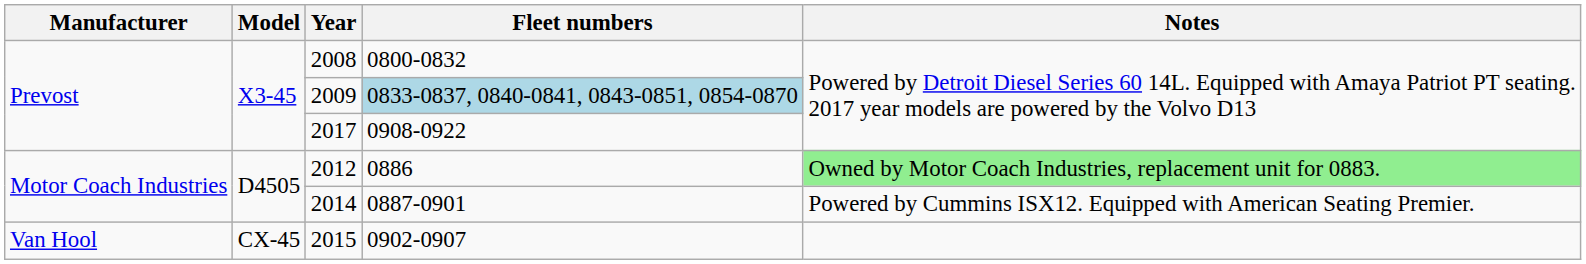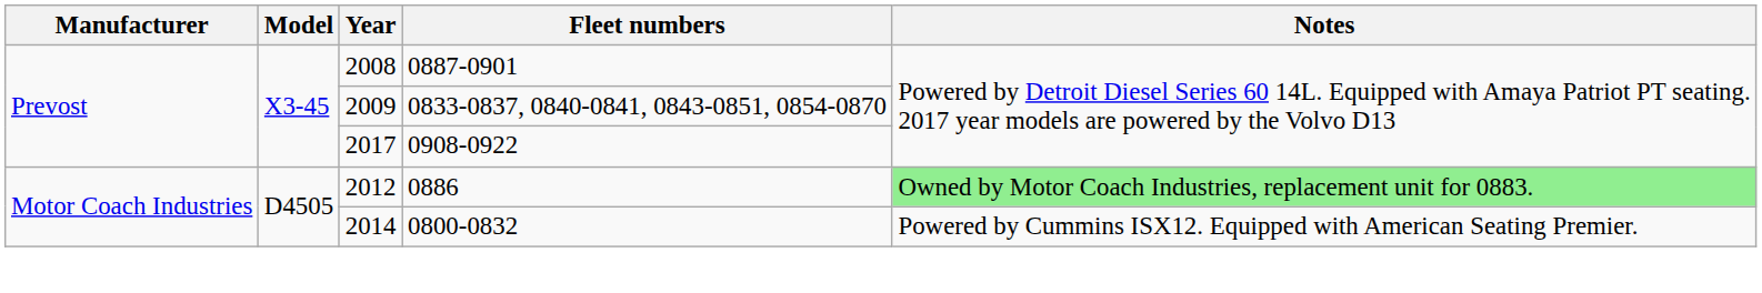 <table class="wikitable">
 <tr>
 <th>Manufacturer</th>
 <th>Model</th>
 <th>Year</th>
 <th>Fleet numbers</th>
 <th>Notes</th>
 </tr>
 <tr>
 <td rowspan="3"><a href='#'>Prevost</a></td>
 <td rowspan="3"><a href='#'>X3-45</a></td>
 <td>2008</td>
-<td>0800-0832</td>
+<td>0887-0901</td>
 <td rowspan="3">Powered by <a href='#'>Detroit Diesel Series 60</a> 14L. Equipped with Amaya Patriot PT seating.<br>2017 year models are powered by the Volvo D13</td>
 </tr>
 <tr>
 <td>2009</td>
-<td style="background: lightblue;">0833-0837, 0840-0841, 0843-0851, 0854-0870</td>
+<td>0833-0837, 0840-0841, 0843-0851, 0854-0870</td>
 </tr>
 <tr>
 <td>2017</td>
 <td>0908-0922</td>
 </tr>
 <tr>
 <td rowspan="2"><a href='#'>Motor Coach Industries</a></td>
 <td rowspan="2">D4505</td>
 <td>2012</td>
 <td>0886</td>
 <td style="background: lightgreen;">Owned by Motor Coach Industries, replacement unit for 0883.</td>
 </tr>
 <tr>
 <td>2014</td>
-<td>0887-0901</td>
+<td>0800-0832</td>
 <td>Powered by Cummins ISX12. Equipped with American Seating Premier.</td>
 </tr>
-<tr>
-<td><a href='#'>Van Hool</a></td>
-<td>CX-45</td>
-<td>2015</td>
-<td>0902-0907</td>
-<td></td>
-</tr>
 </table>
